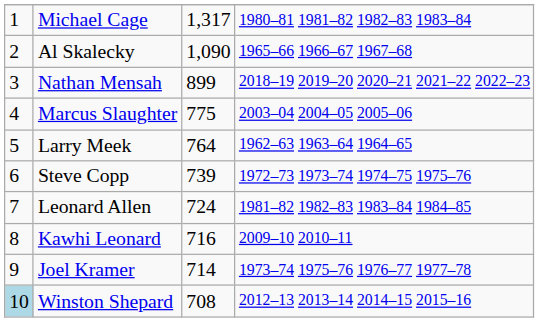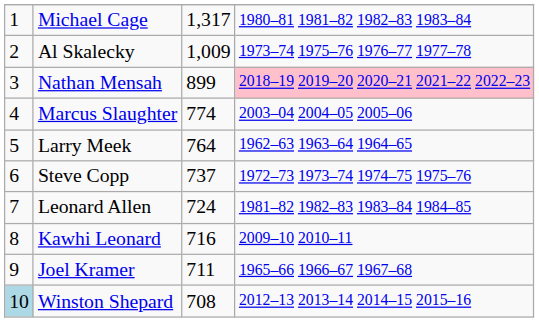 <table class="wikitable">
 <tr>
 </tr>
 <tr>
 <td>1</td>
 <td><a href='#'>Michael Cage</a></td>
 <td>1,317</td>
 <td style="font-size:80%;"><a href='#'>1980–81</a> <a href='#'>1981–82</a> <a href='#'>1982–83</a> <a href='#'>1983–84</a></td>
 </tr>
 <tr>
 <td>2</td>
 <td>Al Skalecky</td>
-<td>1,090</td>
-<td style="font-size:80%;"><a href='#'>1965–66</a> <a href='#'>1966–67</a> <a href='#'>1967–68</a></td>
+<td>1,009</td>
+<td style="font-size:80%;"><a href='#'>1973–74</a> <a href='#'>1975–76</a> <a href='#'>1976–77</a> <a href='#'>1977–78</a></td>
 </tr>
 <tr>
 <td>3</td>
 <td><a href='#'>Nathan Mensah</a></td>
 <td>899</td>
-<td style="font-size:80%;"><a href='#'>2018–19</a> <a href='#'>2019–20</a> <a href='#'>2020–21</a> <a href='#'>2021–22</a> <a href='#'>2022–23</a></td>
+<td style="background: pink; font-size:80%;"><a href='#'>2018–19</a> <a href='#'>2019–20</a> <a href='#'>2020–21</a> <a href='#'>2021–22</a> <a href='#'>2022–23</a></td>
 </tr>
 <tr>
 <td>4</td>
 <td><a href='#'>Marcus Slaughter</a></td>
-<td>775</td>
+<td>774</td>
 <td style="font-size:80%;"><a href='#'>2003–04</a> <a href='#'>2004–05</a> <a href='#'>2005–06</a></td>
 </tr>
 <tr>
 <td>5</td>
 <td>Larry Meek</td>
 <td>764</td>
 <td style="font-size:80%;"><a href='#'>1962–63</a> <a href='#'>1963–64</a> <a href='#'>1964–65</a></td>
 </tr>
 <tr>
 <td>6</td>
 <td>Steve Copp</td>
-<td>739</td>
+<td>737</td>
 <td style="font-size:80%;"><a href='#'>1972–73</a> <a href='#'>1973–74</a> <a href='#'>1974–75</a> <a href='#'>1975–76</a></td>
 </tr>
 <tr>
 <td>7</td>
 <td>Leonard Allen</td>
 <td>724</td>
 <td style="font-size:80%;"><a href='#'>1981–82</a> <a href='#'>1982–83</a> <a href='#'>1983–84</a> <a href='#'>1984–85</a></td>
 </tr>
 <tr>
 <td>8</td>
 <td><a href='#'>Kawhi Leonard</a></td>
 <td>716</td>
 <td style="font-size:80%;"><a href='#'>2009–10</a> <a href='#'>2010–11</a></td>
 </tr>
 <tr>
 <td>9</td>
 <td><a href='#'>Joel Kramer</a></td>
-<td>714</td>
-<td style="font-size:80%;"><a href='#'>1973–74</a> <a href='#'>1975–76</a> <a href='#'>1976–77</a> <a href='#'>1977–78</a></td>
+<td>711</td>
+<td style="font-size:80%;"><a href='#'>1965–66</a> <a href='#'>1966–67</a> <a href='#'>1967–68</a></td>
 </tr>
 <tr>
 <td style="background: lightblue;">10</td>
 <td><a href='#'>Winston Shepard</a></td>
 <td>708</td>
 <td style="font-size:80%;"><a href='#'>2012–13</a> <a href='#'>2013–14</a> <a href='#'>2014–15</a> <a href='#'>2015–16</a></td>
 </tr>
 </table>
